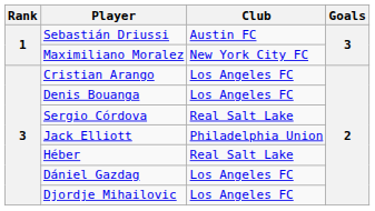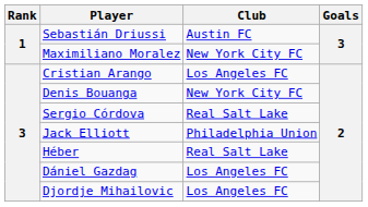 <table class="wikitable" style="text-align:left">
 <tr>
 <th>Rank</th>
 <th>Player</th>
 <th>Club</th>
 <th>Goals</th>
 </tr>
 <tr>
 <th rowspan=2>1</th>
 <td> <a href='#'>Sebastián Driussi</a></td>
 <td><a href='#'>Austin FC</a></td>
 <th rowspan=2>3</th>
 </tr>
 <tr>
 <td> <a href='#'>Maximiliano Moralez</a></td>
 <td><a href='#'>New York City FC</a></td>
 </tr>
 <tr>
 <th rowspan=7>3</th>
 <td> <a href='#'>Cristian Arango</a></td>
 <td><a href='#'>Los Angeles FC</a></td>
 <th rowspan=7>2</th>
 </tr>
 <tr>
 <td> <a href='#'>Denis Bouanga</a></td>
-<td><a href='#'>Los Angeles FC</a></td>
+<td><a href='#'>New York City FC</a></td>
 </tr>
 <tr>
 <td> <a href='#'>Sergio Córdova</a></td>
 <td><a href='#'>Real Salt Lake</a></td>
 </tr>
 <tr>
 <td> <a href='#'>Jack Elliott</a></td>
 <td><a href='#'>Philadelphia Union</a></td>
 </tr>
 <tr>
 <td> <a href='#'>Héber</a></td>
 <td><a href='#'>Real Salt Lake</a></td>
 </tr>
 <tr>
 <td> <a href='#'>Dániel Gazdag</a></td>
 <td><a href='#'>Los Angeles FC</a></td>
 </tr>
 <tr>
 <td> <a href='#'>Djordje Mihailovic</a></td>
 <td><a href='#'>Los Angeles FC</a></td>
 </tr>
 </table>
